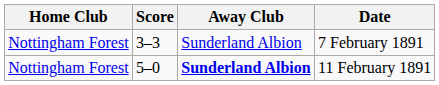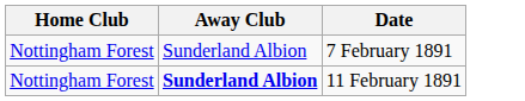 <table class="wikitable">
 <tr>
 <th>Home Club</th>
-<th>Score</th>
 <th>Away Club</th>
 <th>Date</th>
 </tr>
 <tr>
 <td><a href='#'>Nottingham Forest</a></td>
-<td>3–3</td>
 <td><a href='#'>Sunderland Albion</a></td>
 <td>7 February 1891</td>
 </tr>
 <tr>
 <td><a href='#'>Nottingham Forest</a></td>
-<td>5–0</td>
 <td><strong><a href='#'>Sunderland Albion</a></strong></td>
 <td>11 February 1891</td>
 </tr>
 </table>
